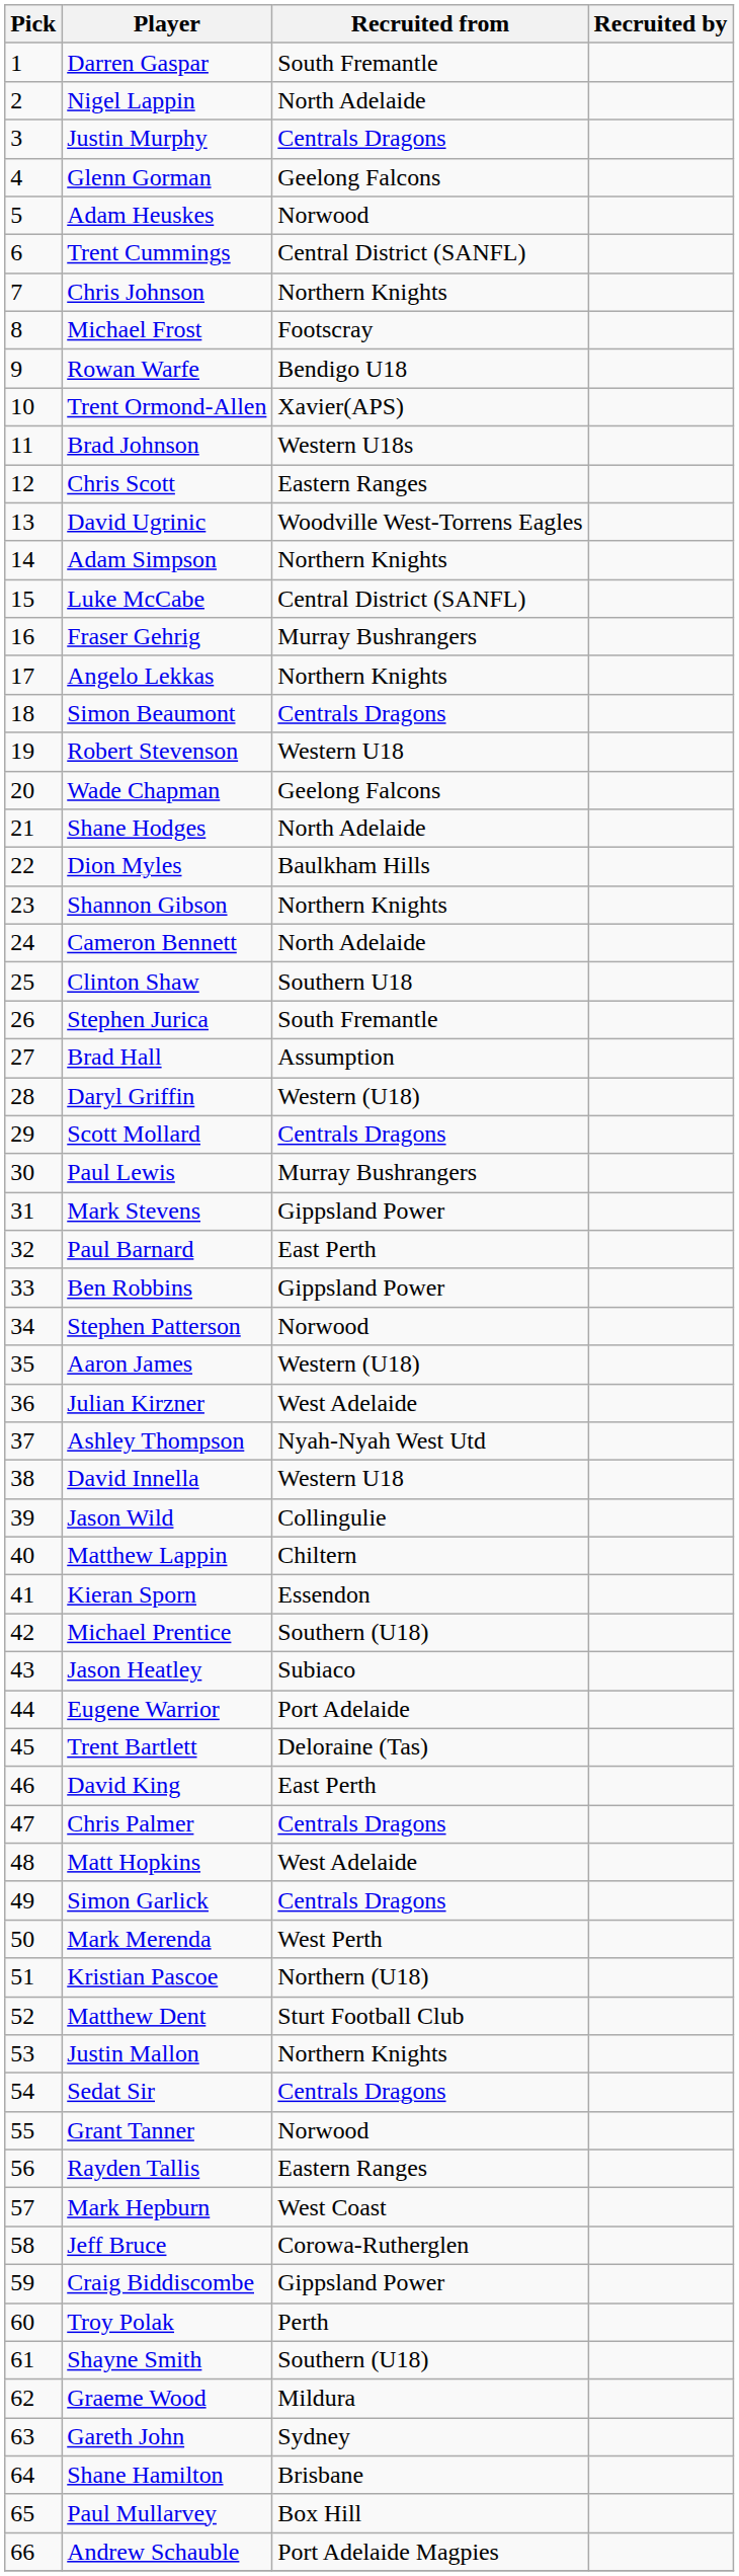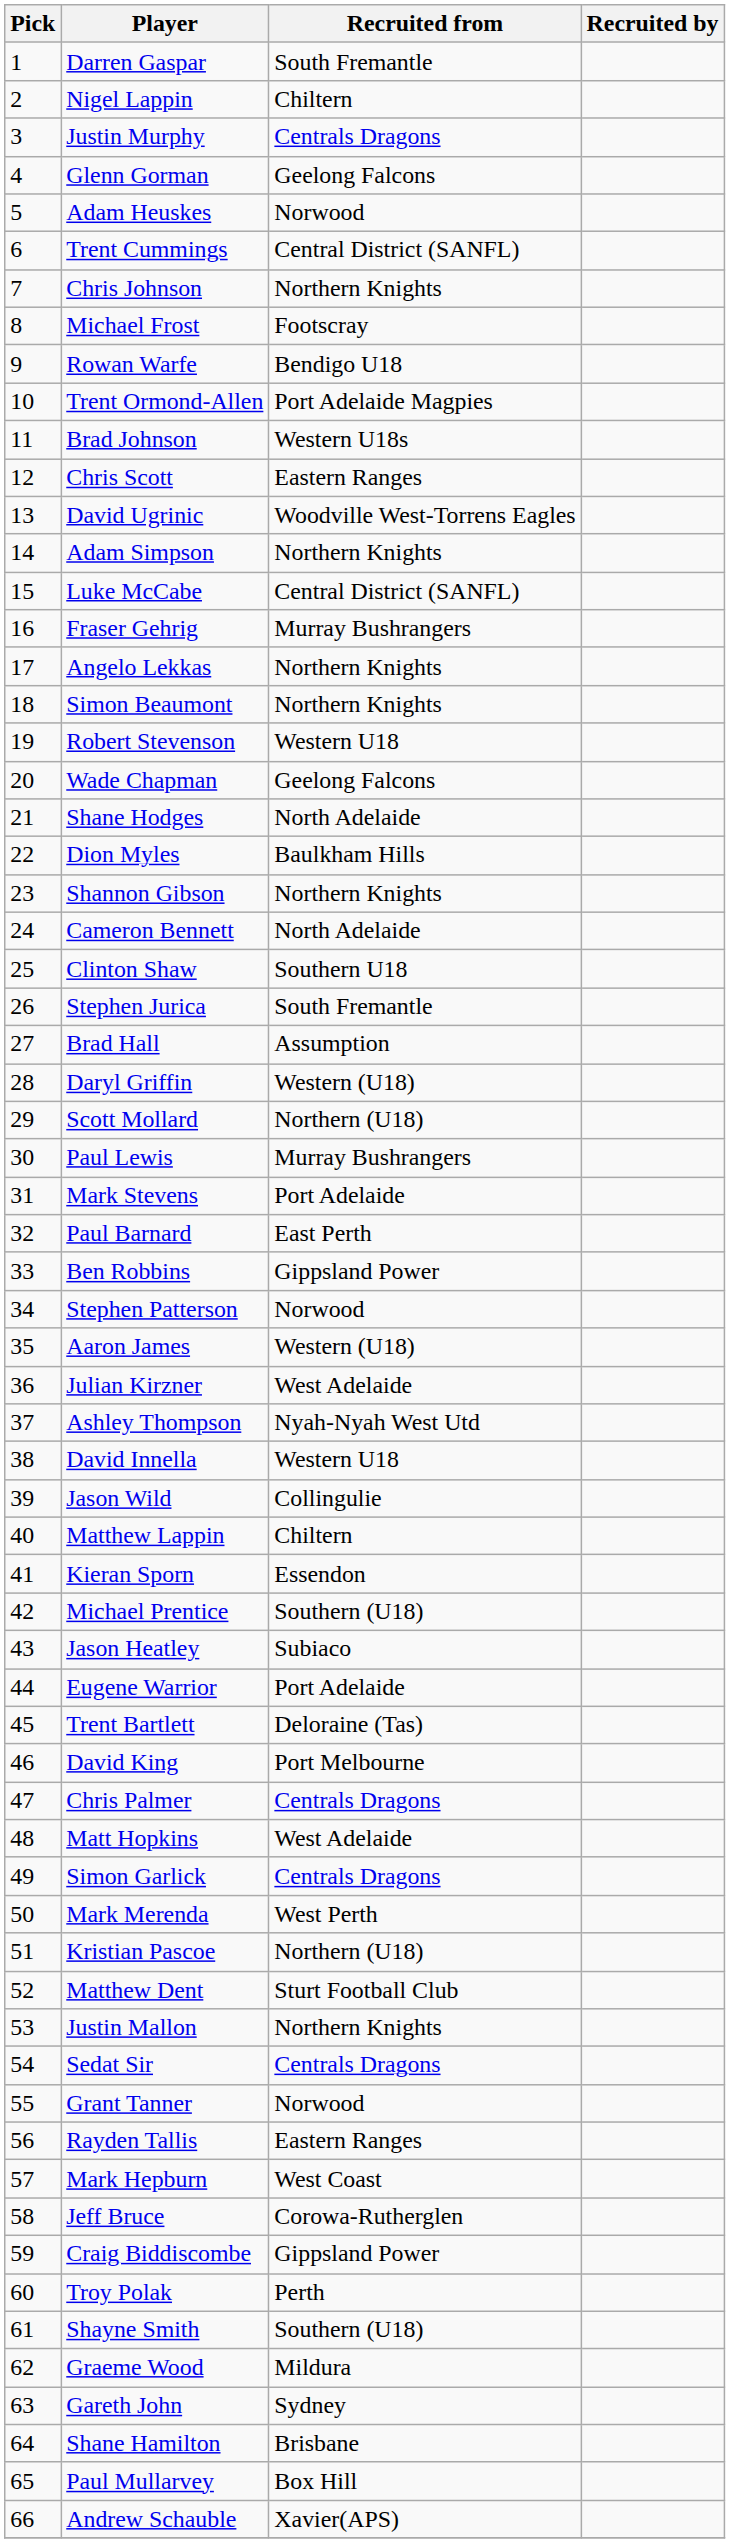 <table class="wikitable sortable">
 <tr>
 <th>Pick</th>
 <th>Player</th>
 <th>Recruited from</th>
 <th>Recruited by</th>
 </tr>
 <tr>
 <td>1</td>
 <td><a href='#'>Darren Gaspar</a></td>
 <td>South Fremantle</td>
 <td></td>
 </tr>
 <tr>
 <td>2</td>
 <td><a href='#'>Nigel Lappin</a></td>
-<td>North Adelaide</td>
+<td>Chiltern</td>
 <td></td>
 </tr>
 <tr>
 <td>3</td>
 <td><a href='#'>Justin Murphy</a></td>
 <td><a href='#'>Centrals Dragons</a></td>
 <td></td>
 </tr>
 <tr>
 <td>4</td>
 <td><a href='#'>Glenn Gorman</a></td>
 <td>Geelong Falcons</td>
 <td></td>
 </tr>
 <tr>
 <td>5</td>
 <td><a href='#'>Adam Heuskes</a></td>
 <td>Norwood</td>
 <td></td>
 </tr>
 <tr>
 <td>6</td>
 <td><a href='#'>Trent Cummings</a></td>
 <td>Central District (SANFL)</td>
 <td></td>
 </tr>
 <tr>
 <td>7</td>
 <td><a href='#'>Chris Johnson</a></td>
 <td>Northern Knights</td>
 <td></td>
 </tr>
 <tr>
 <td>8</td>
 <td><a href='#'>Michael Frost</a></td>
 <td>Footscray</td>
 <td></td>
 </tr>
 <tr>
 <td>9</td>
 <td><a href='#'>Rowan Warfe</a></td>
 <td>Bendigo U18</td>
 <td></td>
 </tr>
 <tr>
 <td>10</td>
 <td><a href='#'>Trent Ormond-Allen</a></td>
-<td>Xavier(APS)</td>
+<td>Port Adelaide Magpies</td>
 <td></td>
 </tr>
 <tr>
 <td>11</td>
 <td><a href='#'>Brad Johnson</a></td>
 <td>Western U18s</td>
 <td></td>
 </tr>
 <tr>
 <td>12</td>
 <td><a href='#'>Chris Scott</a></td>
 <td>Eastern Ranges</td>
 <td></td>
 </tr>
 <tr>
 <td>13</td>
 <td><a href='#'>David Ugrinic</a></td>
 <td>Woodville West-Torrens Eagles</td>
 <td></td>
 </tr>
 <tr>
 <td>14</td>
 <td><a href='#'>Adam Simpson</a></td>
 <td>Northern Knights</td>
 <td></td>
 </tr>
 <tr>
 <td>15</td>
 <td><a href='#'>Luke McCabe</a></td>
 <td>Central District (SANFL)</td>
 <td></td>
 </tr>
 <tr>
 <td>16</td>
 <td><a href='#'>Fraser Gehrig</a></td>
 <td>Murray Bushrangers</td>
 <td></td>
 </tr>
 <tr>
 <td>17</td>
 <td><a href='#'>Angelo Lekkas</a></td>
 <td>Northern Knights</td>
 <td></td>
 </tr>
 <tr>
 <td>18</td>
 <td><a href='#'>Simon Beaumont</a></td>
-<td><a href='#'>Centrals Dragons</a></td>
+<td>Northern Knights</td>
 <td></td>
 </tr>
 <tr>
 <td>19</td>
 <td><a href='#'>Robert Stevenson</a></td>
 <td>Western U18</td>
 <td></td>
 </tr>
 <tr>
 <td>20</td>
 <td><a href='#'>Wade Chapman</a></td>
 <td>Geelong Falcons</td>
 <td></td>
 </tr>
 <tr>
 <td>21</td>
 <td><a href='#'>Shane Hodges</a></td>
 <td>North Adelaide</td>
 <td></td>
 </tr>
 <tr>
 <td>22</td>
 <td><a href='#'>Dion Myles</a></td>
 <td>Baulkham Hills</td>
 <td></td>
 </tr>
 <tr>
 <td>23</td>
 <td><a href='#'>Shannon Gibson</a></td>
 <td>Northern Knights</td>
 <td></td>
 </tr>
 <tr>
 <td>24</td>
 <td><a href='#'>Cameron Bennett</a></td>
 <td>North Adelaide</td>
 <td></td>
 </tr>
 <tr>
 <td>25</td>
 <td><a href='#'>Clinton Shaw</a></td>
 <td>Southern U18</td>
 <td></td>
 </tr>
 <tr>
 <td>26</td>
 <td><a href='#'>Stephen Jurica</a></td>
 <td>South Fremantle</td>
 <td></td>
 </tr>
 <tr>
 <td>27</td>
 <td><a href='#'>Brad Hall</a></td>
 <td>Assumption</td>
 <td></td>
 </tr>
 <tr>
 <td>28</td>
 <td><a href='#'>Daryl Griffin</a></td>
 <td>Western (U18)</td>
 <td></td>
 </tr>
 <tr>
 <td>29</td>
 <td><a href='#'>Scott Mollard</a></td>
-<td><a href='#'>Centrals Dragons</a></td>
+<td>Northern (U18)</td>
 <td></td>
 </tr>
 <tr>
 <td>30</td>
 <td><a href='#'>Paul Lewis</a></td>
 <td>Murray Bushrangers</td>
 <td></td>
 </tr>
 <tr>
 <td>31</td>
 <td><a href='#'>Mark Stevens</a></td>
-<td>Gippsland Power</td>
+<td>Port Adelaide</td>
 <td></td>
 </tr>
 <tr>
 <td>32</td>
 <td><a href='#'>Paul Barnard</a></td>
 <td>East Perth</td>
 <td></td>
 </tr>
 <tr>
 <td>33</td>
 <td><a href='#'>Ben Robbins</a></td>
 <td>Gippsland Power</td>
 <td></td>
 </tr>
 <tr>
 <td>34</td>
 <td><a href='#'>Stephen Patterson</a></td>
 <td>Norwood</td>
 <td></td>
 </tr>
 <tr>
 <td>35</td>
 <td><a href='#'>Aaron James</a></td>
 <td>Western (U18)</td>
 <td></td>
 </tr>
 <tr>
 <td>36</td>
 <td><a href='#'>Julian Kirzner</a></td>
 <td>West Adelaide</td>
 <td></td>
 </tr>
 <tr>
 <td>37</td>
 <td><a href='#'>Ashley Thompson</a></td>
 <td>Nyah-Nyah West Utd</td>
 <td></td>
 </tr>
 <tr>
 <td>38</td>
 <td><a href='#'>David Innella</a></td>
 <td>Western U18</td>
 <td></td>
 </tr>
 <tr>
 <td>39</td>
 <td><a href='#'>Jason Wild</a></td>
 <td>Collingulie</td>
 <td></td>
 </tr>
 <tr>
 <td>40</td>
 <td><a href='#'>Matthew Lappin</a></td>
 <td>Chiltern</td>
 <td></td>
 </tr>
 <tr>
 <td>41</td>
 <td><a href='#'>Kieran Sporn</a></td>
 <td>Essendon</td>
 <td></td>
 </tr>
 <tr>
 <td>42</td>
 <td><a href='#'>Michael Prentice</a></td>
 <td>Southern (U18)</td>
 <td></td>
 </tr>
 <tr>
 <td>43</td>
 <td><a href='#'>Jason Heatley</a></td>
 <td>Subiaco</td>
 <td></td>
 </tr>
 <tr>
 <td>44</td>
 <td><a href='#'>Eugene Warrior</a></td>
 <td>Port Adelaide</td>
 <td></td>
 </tr>
 <tr>
 <td>45</td>
 <td><a href='#'>Trent Bartlett</a></td>
 <td>Deloraine (Tas)</td>
 <td></td>
 </tr>
 <tr>
 <td>46</td>
 <td><a href='#'>David King</a></td>
-<td>East Perth</td>
+<td>Port Melbourne</td>
 <td></td>
 </tr>
 <tr>
 <td>47</td>
 <td><a href='#'>Chris Palmer</a></td>
 <td><a href='#'>Centrals Dragons</a></td>
 <td></td>
 </tr>
 <tr>
 <td>48</td>
 <td><a href='#'>Matt Hopkins</a></td>
 <td>West Adelaide</td>
 <td></td>
 </tr>
 <tr>
 <td>49</td>
 <td><a href='#'>Simon Garlick</a></td>
 <td><a href='#'>Centrals Dragons</a></td>
 <td></td>
 </tr>
 <tr>
 <td>50</td>
 <td><a href='#'>Mark Merenda</a></td>
 <td>West Perth</td>
 <td></td>
 </tr>
 <tr>
 <td>51</td>
 <td><a href='#'>Kristian Pascoe</a></td>
 <td>Northern (U18)</td>
 <td></td>
 </tr>
 <tr>
 <td>52</td>
 <td><a href='#'>Matthew Dent</a></td>
 <td>Sturt Football Club</td>
 <td></td>
 </tr>
 <tr>
 <td>53</td>
 <td><a href='#'>Justin Mallon</a></td>
 <td>Northern Knights</td>
 <td></td>
 </tr>
 <tr>
 <td>54</td>
 <td><a href='#'>Sedat Sir</a></td>
 <td><a href='#'>Centrals Dragons</a></td>
 <td></td>
 </tr>
 <tr>
 <td>55</td>
 <td><a href='#'>Grant Tanner</a></td>
 <td>Norwood</td>
 <td></td>
 </tr>
 <tr>
 <td>56</td>
 <td><a href='#'>Rayden Tallis</a></td>
 <td>Eastern Ranges</td>
 <td></td>
 </tr>
 <tr>
 <td>57</td>
 <td><a href='#'>Mark Hepburn</a></td>
 <td>West Coast</td>
 <td></td>
 </tr>
 <tr>
 <td>58</td>
 <td><a href='#'>Jeff Bruce</a></td>
 <td>Corowa-Rutherglen</td>
 <td></td>
 </tr>
 <tr>
 <td>59</td>
 <td><a href='#'>Craig Biddiscombe</a></td>
 <td>Gippsland Power</td>
 <td></td>
 </tr>
 <tr>
 <td>60</td>
 <td><a href='#'>Troy Polak</a></td>
 <td>Perth</td>
 <td></td>
 </tr>
 <tr>
 <td>61</td>
 <td><a href='#'>Shayne Smith</a></td>
 <td>Southern (U18)</td>
 <td></td>
 </tr>
 <tr>
 <td>62</td>
 <td><a href='#'>Graeme Wood</a></td>
 <td>Mildura</td>
 <td></td>
 </tr>
 <tr>
 <td>63</td>
 <td><a href='#'>Gareth John</a></td>
 <td>Sydney</td>
 <td></td>
 </tr>
 <tr>
 <td>64</td>
 <td><a href='#'>Shane Hamilton</a></td>
 <td>Brisbane</td>
 <td></td>
 </tr>
 <tr>
 <td>65</td>
 <td><a href='#'>Paul Mullarvey</a></td>
 <td>Box Hill</td>
 <td></td>
 </tr>
 <tr>
 <td>66</td>
 <td><a href='#'>Andrew Schauble</a></td>
-<td>Port Adelaide Magpies</td>
+<td>Xavier(APS)</td>
 <td></td>
 </tr>
 <tr>
 </tr>
 </table>
